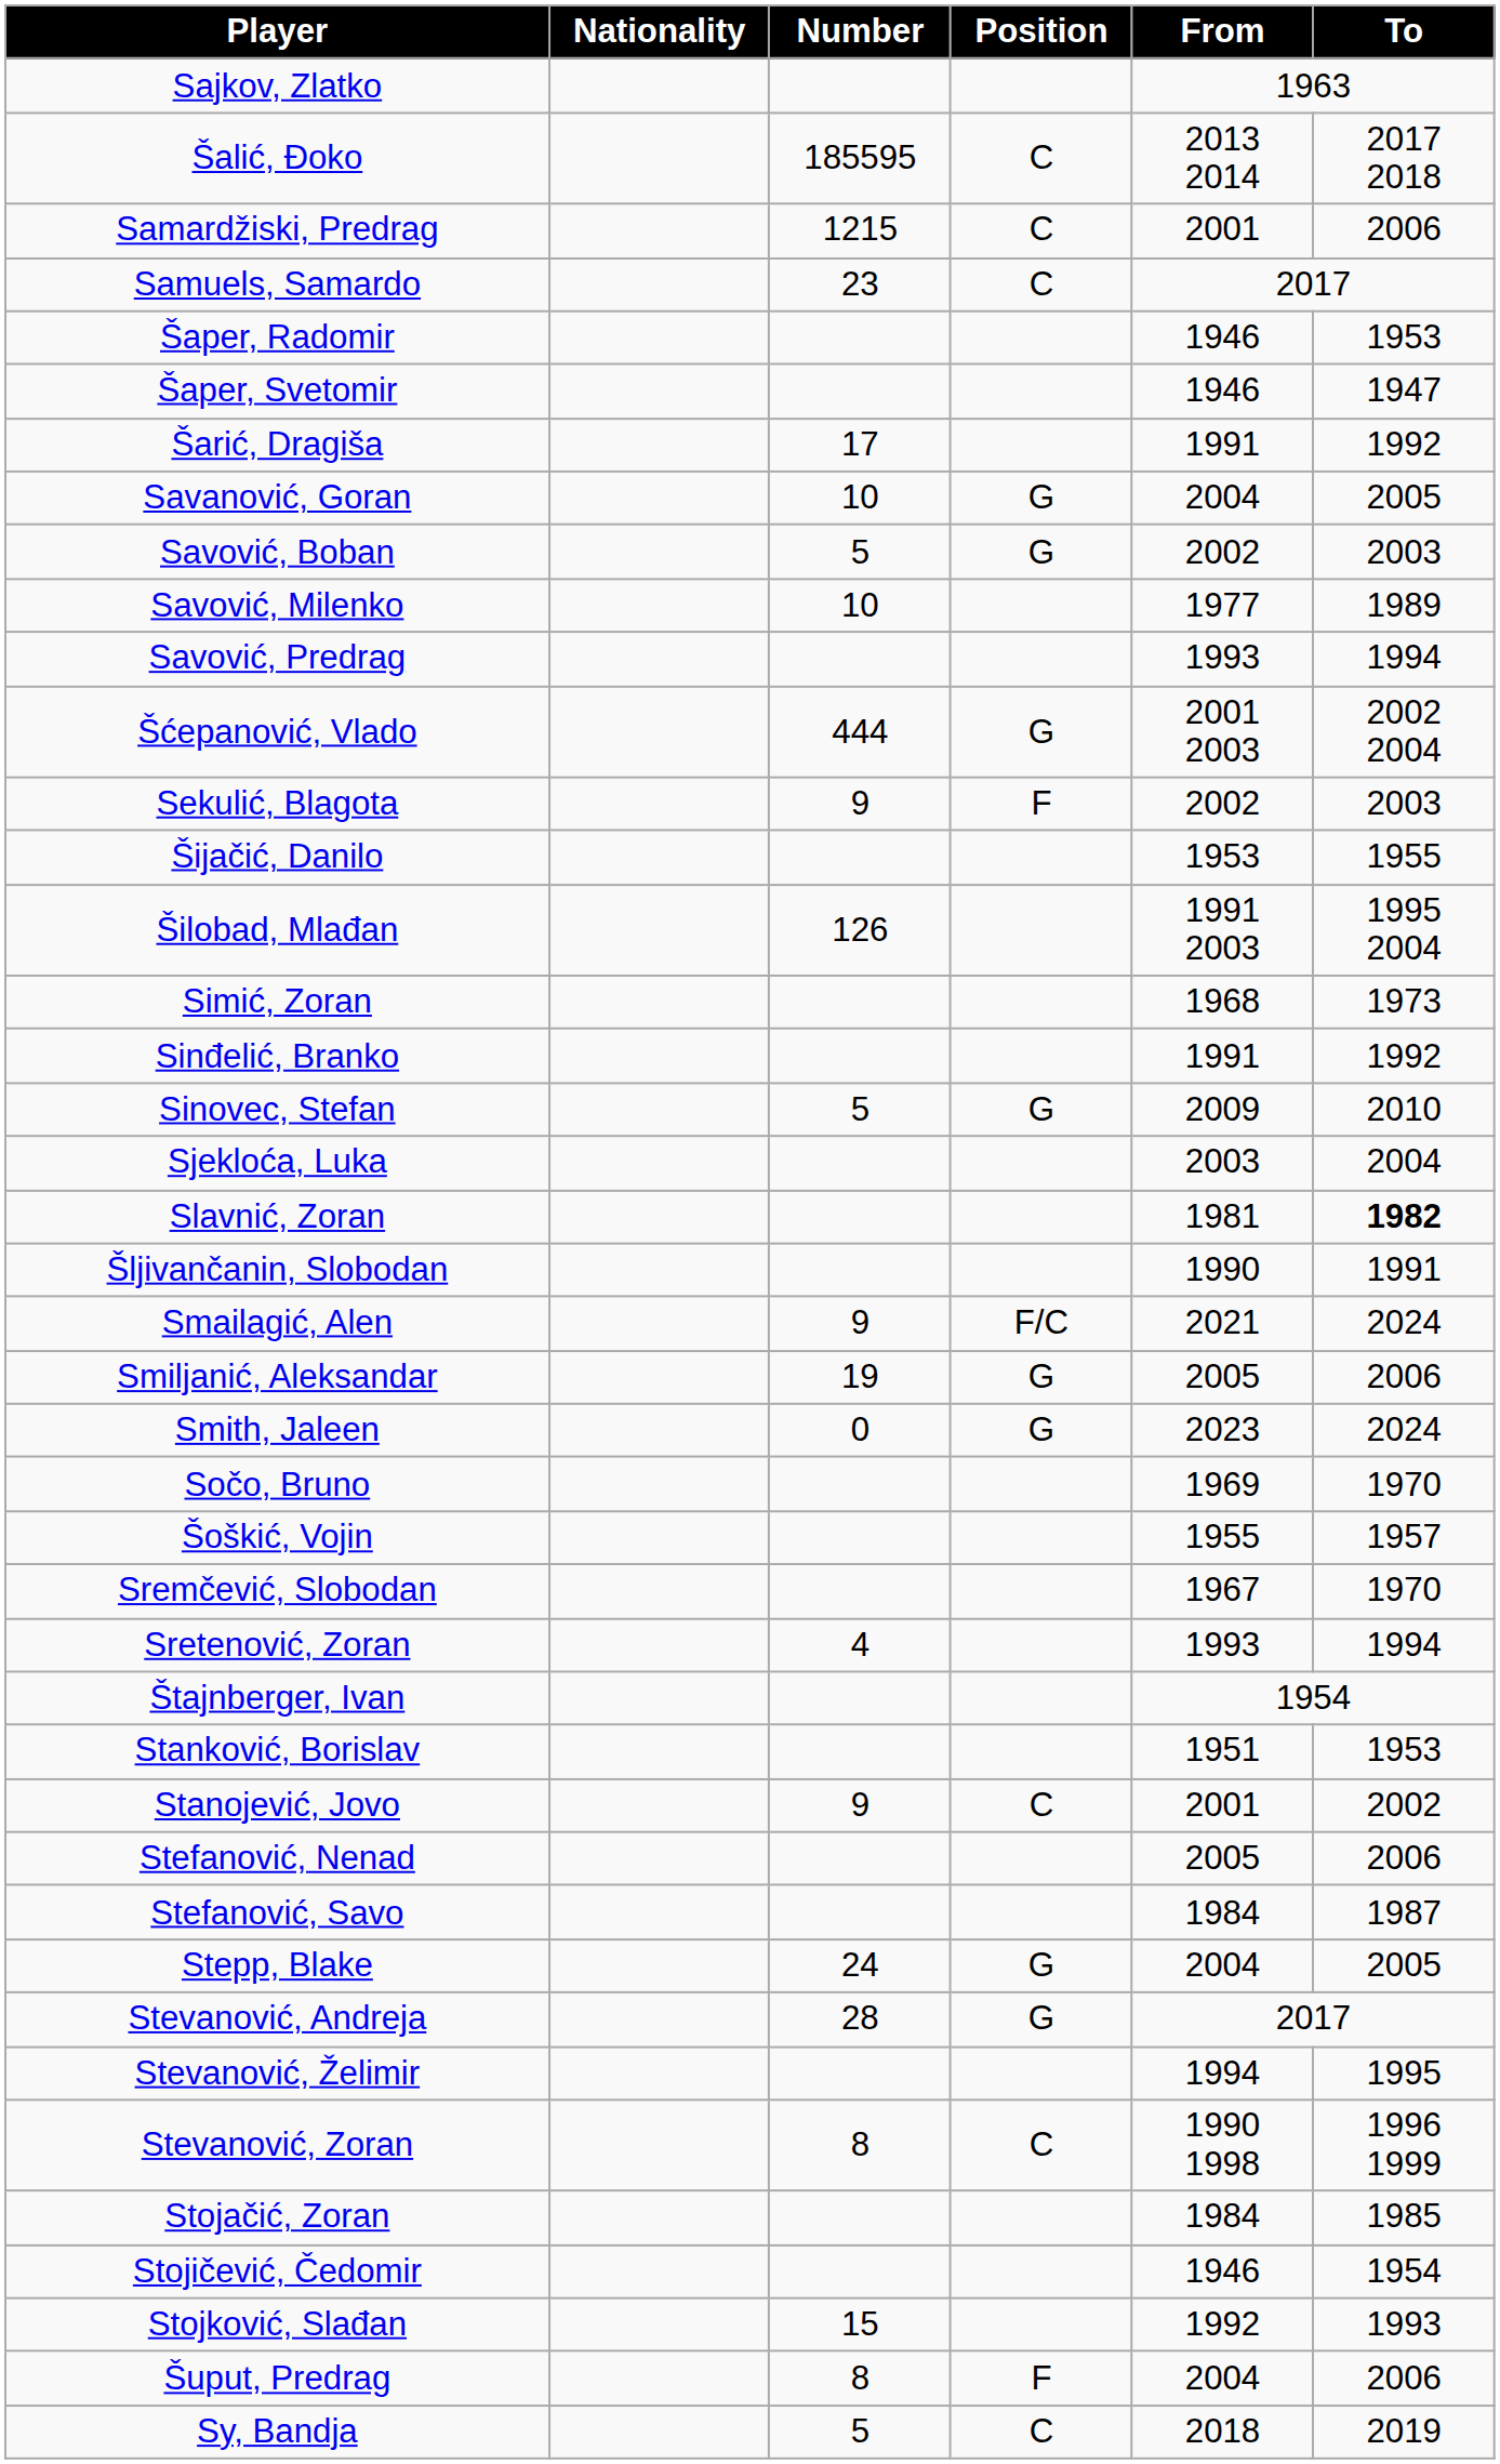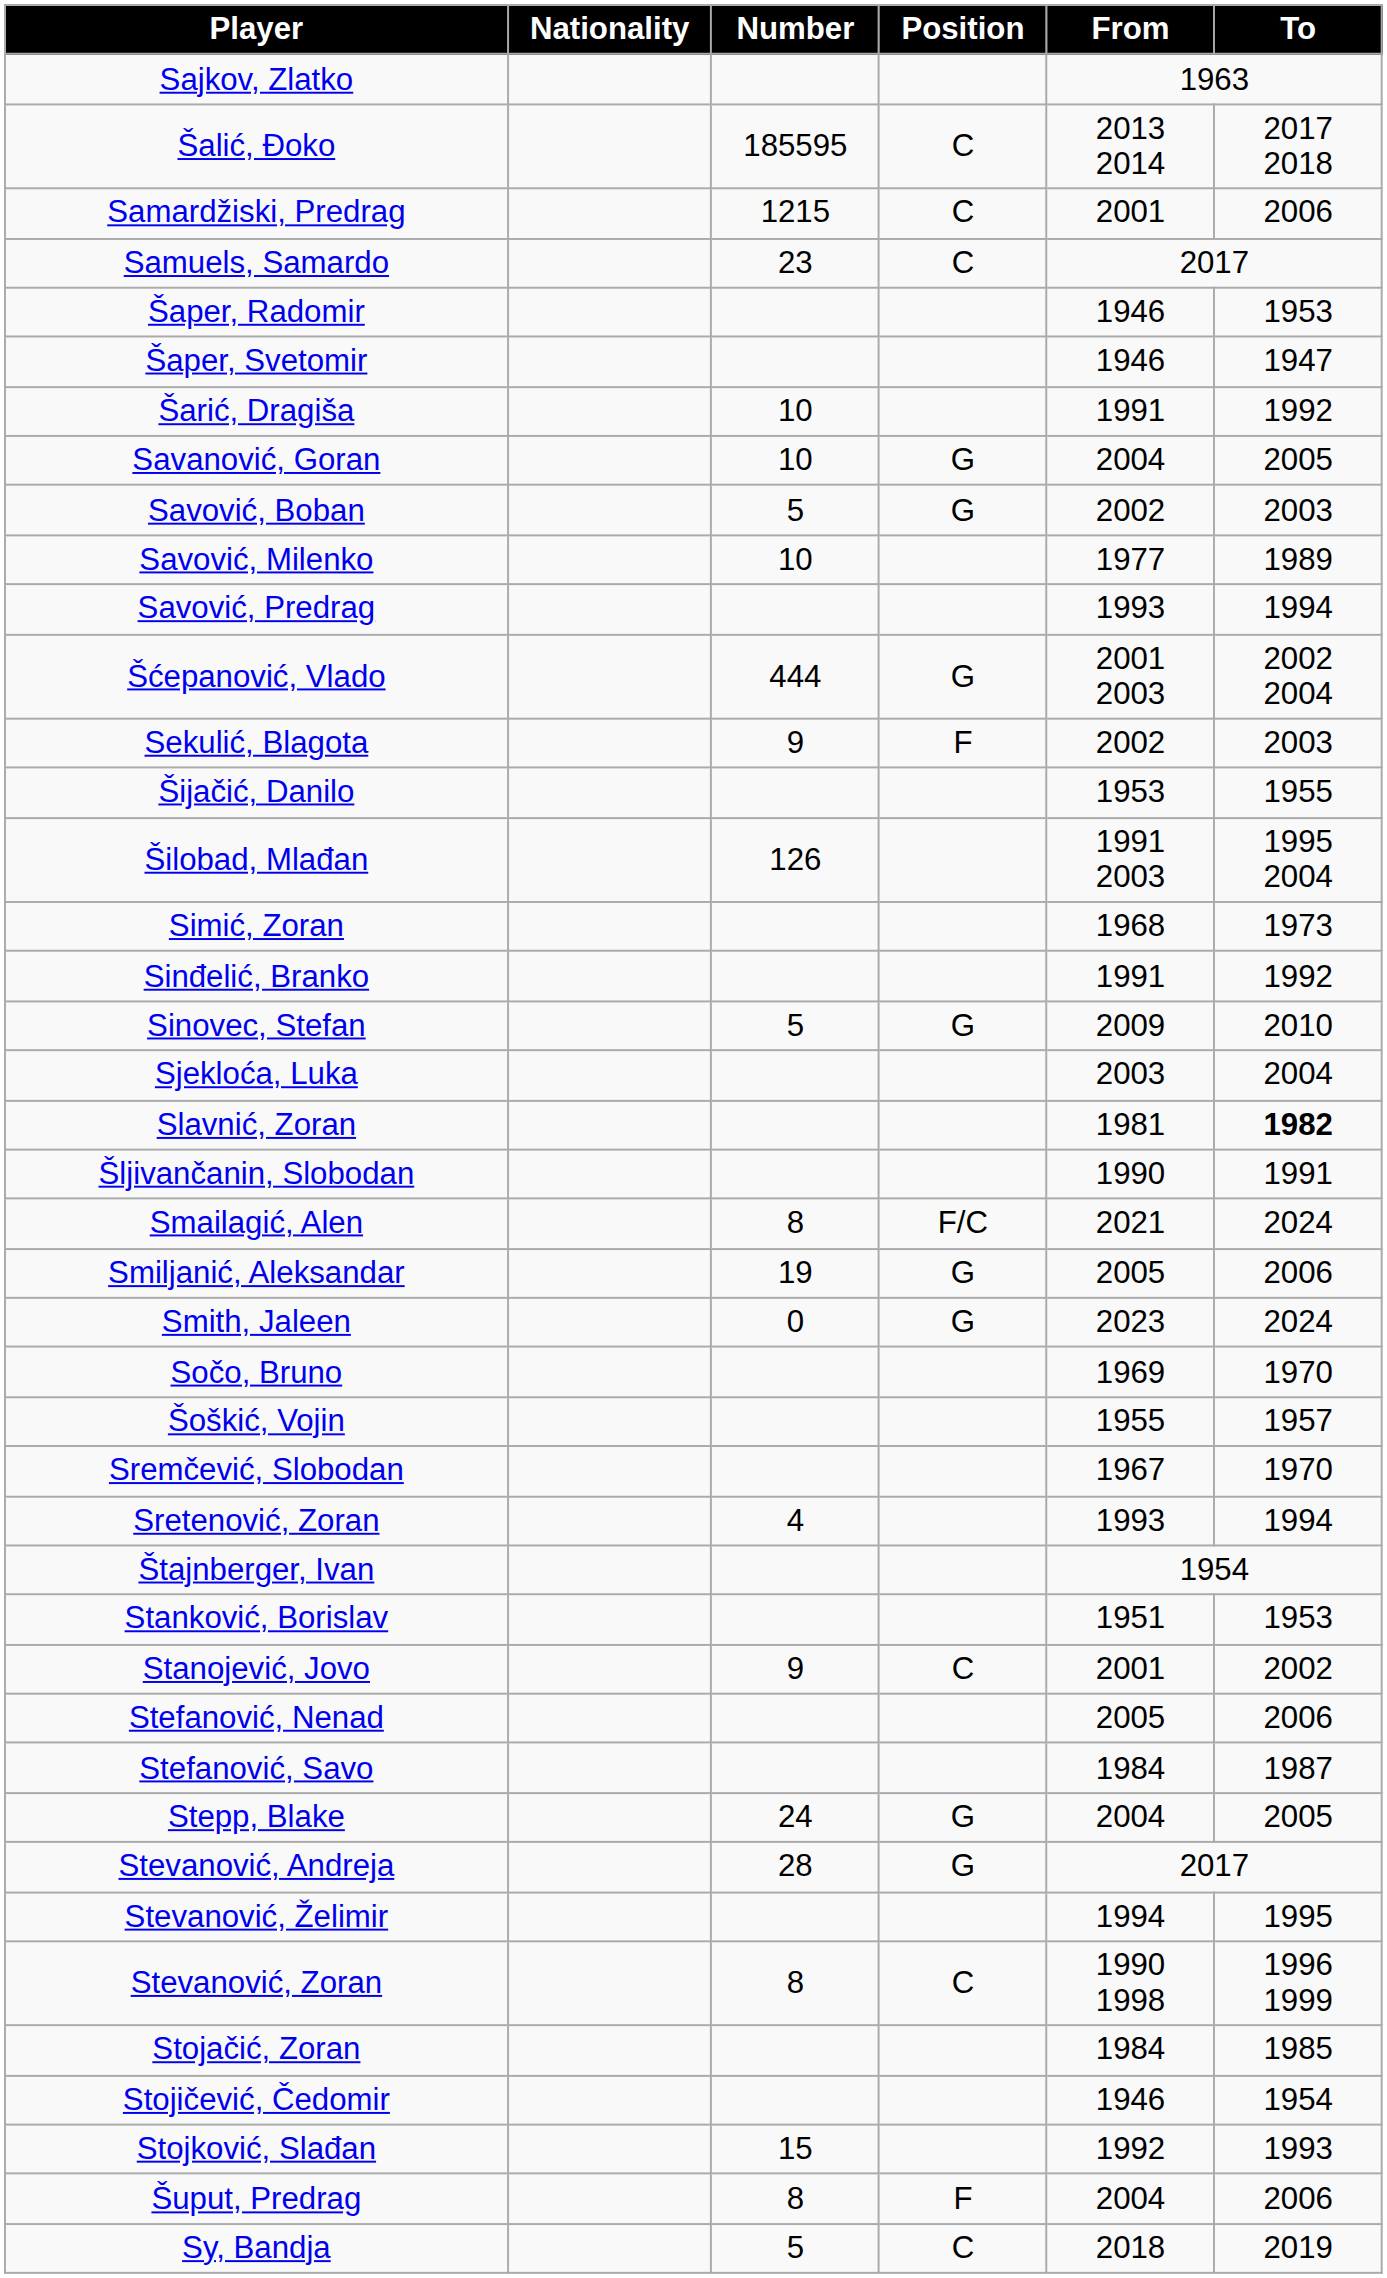 <table class="wikitable" style="text-align:center" width="80%">
 <tr>
 <th style="background:black;color:white;" width="30%">Player</th>
 <th style="background:black;color:white;" width="10%">Nationality</th>
 <th style="background:black;color:white;" width="10%">Number</th>
 <th style="background:black;color:white;" width="10%">Position</th>
 <th style="background:black;color:white;" width="10%">From</th>
 <th style="background:black;color:white;" width="10%">To</th>
 </tr>
 <tr>
 <td><a href='#'>Sajkov, Zlatko</a></td>
 <td></td>
 <td></td>
 <td></td>
 <td colspan="2">1963</td>
 </tr>
 <tr>
 <td><a href='#'>Šalić, Đoko</a></td>
 <td></td>
 <td>185595</td>
 <td>C</td>
 <td>2013<br>2014</td>
 <td>2017<br>2018</td>
 </tr>
 <tr>
 <td><a href='#'>Samardžiski, Predrag</a></td>
 <td></td>
 <td>1215</td>
 <td>C</td>
 <td>2001</td>
 <td>2006</td>
 </tr>
 <tr>
 <td><a href='#'>Samuels, Samardo</a></td>
 <td></td>
 <td>23</td>
 <td>C</td>
 <td colspan="2">2017</td>
 </tr>
 <tr>
 <td><a href='#'>Šaper, Radomir</a></td>
 <td></td>
 <td></td>
 <td></td>
 <td>1946</td>
 <td>1953</td>
 </tr>
 <tr>
 <td><a href='#'>Šaper, Svetomir</a></td>
 <td></td>
 <td></td>
 <td></td>
 <td>1946</td>
 <td>1947</td>
 </tr>
 <tr>
 <td><a href='#'>Šarić, Dragiša</a></td>
 <td></td>
-<td>17</td>
+<td>10</td>
 <td></td>
 <td>1991</td>
 <td>1992</td>
 </tr>
 <tr>
 <td><a href='#'>Savanović, Goran</a></td>
 <td></td>
 <td>10</td>
 <td>G</td>
 <td>2004</td>
 <td>2005</td>
 </tr>
 <tr>
 <td><a href='#'>Savović, Boban</a></td>
 <td></td>
 <td>5</td>
 <td>G</td>
 <td>2002</td>
 <td>2003</td>
 </tr>
 <tr>
 <td><a href='#'>Savović, Milenko</a></td>
 <td></td>
 <td>10</td>
 <td></td>
 <td>1977</td>
 <td>1989</td>
 </tr>
 <tr>
 <td><a href='#'>Savović, Predrag</a></td>
 <td></td>
 <td></td>
 <td></td>
 <td>1993</td>
 <td>1994</td>
 </tr>
 <tr>
 <td><a href='#'>Šćepanović, Vlado</a></td>
 <td></td>
 <td>444</td>
 <td>G</td>
 <td>2001<br>2003</td>
 <td>2002<br>2004</td>
 </tr>
 <tr>
 <td><a href='#'>Sekulić, Blagota</a></td>
 <td></td>
 <td>9</td>
 <td>F</td>
 <td>2002</td>
 <td>2003</td>
 </tr>
 <tr>
 <td><a href='#'>Šijačić, Danilo</a></td>
 <td></td>
 <td></td>
 <td></td>
 <td>1953</td>
 <td>1955</td>
 </tr>
 <tr>
 <td><a href='#'>Šilobad, Mlađan</a></td>
 <td></td>
 <td>126</td>
 <td></td>
 <td>1991<br>2003</td>
 <td>1995<br>2004</td>
 </tr>
 <tr>
 <td><a href='#'>Simić, Zoran</a></td>
 <td></td>
 <td></td>
 <td></td>
 <td>1968</td>
 <td>1973</td>
 </tr>
 <tr>
 <td><a href='#'>Sinđelić, Branko</a></td>
 <td></td>
 <td></td>
 <td></td>
 <td>1991</td>
 <td>1992</td>
 </tr>
 <tr>
 <td><a href='#'>Sinovec, Stefan</a></td>
 <td></td>
 <td>5</td>
 <td>G</td>
 <td>2009</td>
 <td>2010</td>
 </tr>
 <tr>
 <td><a href='#'>Sjekloća, Luka</a></td>
 <td></td>
 <td></td>
 <td></td>
 <td>2003</td>
 <td>2004</td>
 </tr>
 <tr>
 <td><a href='#'>Slavnić, Zoran</a></td>
 <td></td>
 <td></td>
 <td></td>
 <td>1981</td>
 <td><strong>1982</strong></td>
 </tr>
 <tr>
 <td><a href='#'>Šljivančanin, Slobodan</a></td>
 <td></td>
 <td></td>
 <td></td>
 <td>1990</td>
 <td>1991</td>
 </tr>
 <tr>
 <td><a href='#'>Smailagić, Alen</a></td>
 <td></td>
-<td>9</td>
+<td>8</td>
 <td>F/C</td>
 <td>2021</td>
 <td>2024</td>
 </tr>
 <tr>
 <td><a href='#'>Smiljanić, Aleksandar</a></td>
 <td></td>
 <td>19</td>
 <td>G</td>
 <td>2005</td>
 <td>2006</td>
 </tr>
 <tr>
 <td><a href='#'>Smith, Jaleen</a></td>
 <td></td>
 <td>0</td>
 <td>G</td>
 <td>2023</td>
 <td>2024</td>
 </tr>
 <tr>
 <td><a href='#'>Sočo, Bruno</a></td>
 <td></td>
 <td></td>
 <td></td>
 <td>1969</td>
 <td>1970</td>
 </tr>
 <tr>
 <td><a href='#'>Šoškić, Vojin</a></td>
 <td></td>
 <td></td>
 <td></td>
 <td>1955</td>
 <td>1957</td>
 </tr>
 <tr>
 <td><a href='#'>Sremčević, Slobodan</a></td>
 <td></td>
 <td></td>
 <td></td>
 <td>1967</td>
 <td>1970</td>
 </tr>
 <tr>
 <td><a href='#'>Sretenović, Zoran</a></td>
 <td></td>
 <td>4</td>
 <td></td>
 <td>1993</td>
 <td>1994</td>
 </tr>
 <tr>
 <td><a href='#'>Štajnberger, Ivan</a></td>
 <td></td>
 <td></td>
 <td></td>
 <td colspan="2">1954</td>
 </tr>
 <tr>
 <td><a href='#'>Stanković, Borislav</a></td>
 <td></td>
 <td></td>
 <td></td>
 <td>1951</td>
 <td>1953</td>
 </tr>
 <tr>
 <td><a href='#'>Stanojević, Jovo</a></td>
 <td></td>
 <td>9</td>
 <td>C</td>
 <td>2001</td>
 <td>2002</td>
 </tr>
 <tr>
 <td><a href='#'>Stefanović, Nenad</a></td>
 <td></td>
 <td></td>
 <td></td>
 <td>2005</td>
 <td>2006</td>
 </tr>
 <tr>
 <td><a href='#'>Stefanović, Savo</a></td>
 <td></td>
 <td></td>
 <td></td>
 <td>1984</td>
 <td>1987</td>
 </tr>
 <tr>
 <td><a href='#'>Stepp, Blake</a></td>
 <td></td>
 <td>24</td>
 <td>G</td>
 <td>2004</td>
 <td>2005</td>
 </tr>
 <tr>
 <td><a href='#'>Stevanović, Andreja</a></td>
 <td></td>
 <td>28</td>
 <td>G</td>
 <td colspan="2">2017</td>
 </tr>
 <tr>
 <td><a href='#'>Stevanović, Želimir</a></td>
 <td></td>
 <td></td>
 <td></td>
 <td>1994</td>
 <td>1995</td>
 </tr>
 <tr>
 <td><a href='#'>Stevanović, Zoran</a></td>
 <td></td>
 <td>8</td>
 <td>C</td>
 <td>1990<br>1998</td>
 <td>1996<br>1999</td>
 </tr>
 <tr>
 <td><a href='#'>Stojačić, Zoran</a></td>
 <td></td>
 <td></td>
 <td></td>
 <td>1984</td>
 <td>1985</td>
 </tr>
 <tr>
 <td><a href='#'>Stojičević, Čedomir</a></td>
 <td></td>
 <td></td>
 <td></td>
 <td>1946</td>
 <td>1954</td>
 </tr>
 <tr>
 <td><a href='#'>Stojković, Slađan</a></td>
 <td></td>
 <td>15</td>
 <td></td>
 <td>1992</td>
 <td>1993</td>
 </tr>
 <tr>
 <td><a href='#'>Šuput, Predrag</a></td>
 <td></td>
 <td>8</td>
 <td>F</td>
 <td>2004</td>
 <td>2006</td>
 </tr>
 <tr>
 <td><a href='#'>Sy, Bandja</a></td>
 <td></td>
 <td>5</td>
 <td>C</td>
 <td>2018</td>
 <td>2019</td>
 </tr>
 </table>
